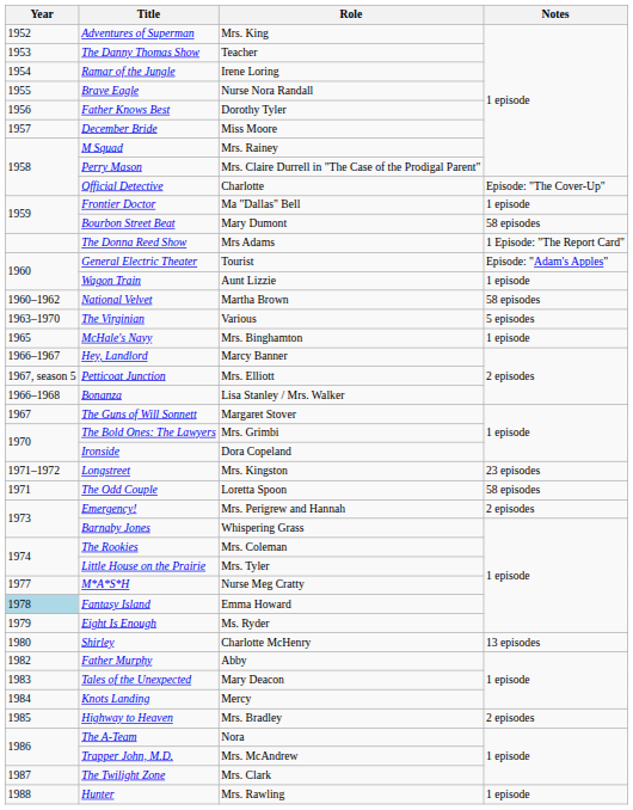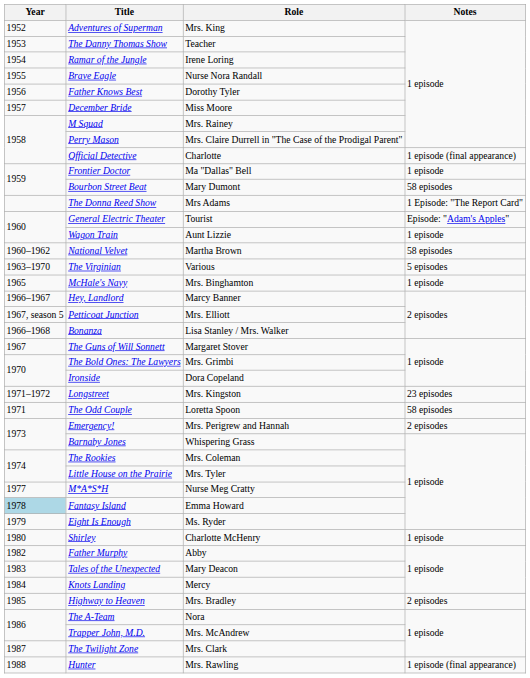 <table class="wikitable" style="font-size: 90%;">
 <tr>
 <th>Year</th>
 <th>Title</th>
 <th>Role</th>
 <th>Notes</th>
 </tr>
 <tr>
 <td>1952</td>
 <td><em><a href='#'>Adventures of Superman</a></em></td>
 <td>Mrs. King</td>
 <td rowspan="8">1 episode</td>
 </tr>
 <tr>
 <td>1953</td>
 <td><em><a href='#'>The Danny Thomas Show</a></em></td>
 <td>Teacher</td>
 </tr>
 <tr>
 <td>1954</td>
 <td><em><a href='#'>Ramar of the Jungle</a></em></td>
 <td>Irene Loring</td>
 </tr>
 <tr>
 <td>1955</td>
 <td><em><a href='#'>Brave Eagle</a></em></td>
 <td>Nurse Nora Randall</td>
 </tr>
 <tr>
 <td>1956</td>
 <td><em><a href='#'>Father Knows Best</a></em></td>
 <td>Dorothy Tyler</td>
 </tr>
 <tr>
 <td>1957</td>
 <td><em><a href='#'>December Bride</a></em></td>
 <td>Miss Moore</td>
 </tr>
 <tr>
 <td rowspan="3">1958</td>
 <td><em><a href='#'>M Squad</a></em></td>
 <td>Mrs. Rainey</td>
 </tr>
 <tr>
 <td><em><a href='#'>Perry Mason</a></em></td>
 <td>Mrs. Claire Durrell in "The Case of the Prodigal Parent"</td>
 </tr>
 <tr>
 <td><em><a href='#'>Official Detective</a></em></td>
 <td>Charlotte</td>
-<td>Episode: "The Cover-Up"</td>
+<td>1 episode (final appearance)</td>
 </tr>
 <tr>
 <td rowspan="2">1959</td>
 <td><em><a href='#'>Frontier Doctor</a></em></td>
 <td>Ma "Dallas" Bell</td>
 <td>1 episode</td>
 </tr>
 <tr>
 <td><em><a href='#'>Bourbon Street Beat</a></em></td>
 <td>Mary Dumont</td>
 <td>58 episodes</td>
 </tr>
 <tr>
 <td></td>
 <td><em><a href='#'>The Donna Reed Show</a></em></td>
 <td>Mrs Adams</td>
 <td>1 Episode: "The Report Card"</td>
 </tr>
 <tr>
 <td rowspan="2">1960</td>
 <td><em><a href='#'>General Electric Theater</a></em></td>
 <td>Tourist</td>
 <td>Episode: "<a href='#'>Adam's Apples</a>"</td>
 </tr>
 <tr>
 <td><em><a href='#'>Wagon Train</a></em></td>
 <td>Aunt Lizzie</td>
 <td>1 episode</td>
 </tr>
 <tr>
 <td>1960–1962</td>
 <td><em><a href='#'>National Velvet</a></em></td>
 <td>Martha Brown</td>
 <td>58 episodes</td>
 </tr>
 <tr>
 <td>1963–1970</td>
 <td><em><a href='#'>The Virginian</a></em></td>
 <td>Various</td>
 <td>5 episodes</td>
 </tr>
 <tr>
 <td>1965</td>
 <td><em><a href='#'>McHale's Navy</a></em></td>
 <td>Mrs. Binghamton</td>
 <td>1 episode</td>
 </tr>
 <tr>
 <td>1966–1967</td>
 <td><em><a href='#'>Hey, Landlord</a></em></td>
 <td>Marcy Banner</td>
 <td rowspan="3">2 episodes</td>
 </tr>
 <tr>
 <td>1967, season 5</td>
 <td><em><a href='#'>Petticoat Junction</a></em></td>
 <td>Mrs. Elliott</td>
 </tr>
 <tr>
 <td>1966–1968</td>
 <td><em><a href='#'>Bonanza</a></em></td>
 <td>Lisa Stanley / Mrs. Walker</td>
 </tr>
 <tr>
 <td>1967</td>
 <td><em><a href='#'>The Guns of Will Sonnett</a></em></td>
 <td>Margaret Stover</td>
 <td rowspan="3">1 episode</td>
 </tr>
 <tr>
 <td rowspan="2">1970</td>
 <td><em><a href='#'>The Bold Ones: The Lawyers</a></em></td>
 <td>Mrs. Grimbi</td>
 </tr>
 <tr>
 <td><em><a href='#'>Ironside</a></em></td>
 <td>Dora Copeland</td>
 </tr>
 <tr>
 <td>1971–1972</td>
 <td><em><a href='#'>Longstreet</a></em></td>
 <td>Mrs. Kingston</td>
 <td>23 episodes</td>
 </tr>
 <tr>
 <td>1971</td>
 <td><em><a href='#'>The Odd Couple</a></em></td>
 <td>Loretta Spoon</td>
 <td>58 episodes</td>
 </tr>
 <tr>
 <td rowspan="2">1973</td>
 <td><em><a href='#'>Emergency!</a></em></td>
 <td>Mrs. Perigrew and Hannah</td>
 <td>2 episodes</td>
 </tr>
 <tr>
 <td><em><a href='#'>Barnaby Jones</a></em></td>
 <td>Whispering Grass</td>
 <td rowspan="6">1 episode</td>
 </tr>
 <tr>
 <td rowspan="2">1974</td>
 <td><em><a href='#'>The Rookies</a></em></td>
 <td>Mrs. Coleman</td>
 </tr>
 <tr>
 <td><em><a href='#'>Little House on the Prairie</a></em></td>
 <td>Mrs. Tyler</td>
 </tr>
 <tr>
 <td>1977</td>
 <td><em><a href='#'>M*A*S*H</a></em></td>
 <td>Nurse Meg Cratty</td>
 </tr>
 <tr>
 <td style="background: lightblue;">1978</td>
 <td><em><a href='#'>Fantasy Island</a></em></td>
 <td>Emma Howard</td>
 </tr>
 <tr>
 <td>1979</td>
 <td><em><a href='#'>Eight Is Enough</a></em></td>
 <td>Ms. Ryder</td>
 </tr>
 <tr>
 <td>1980</td>
 <td><em><a href='#'>Shirley</a></em></td>
 <td>Charlotte McHenry</td>
-<td>13 episodes</td>
+<td>1 episode</td>
 </tr>
 <tr>
 <td>1982</td>
 <td><em><a href='#'>Father Murphy</a></em></td>
 <td>Abby</td>
 <td rowspan="3">1 episode</td>
 </tr>
 <tr>
 <td>1983</td>
 <td><em><a href='#'>Tales of the Unexpected</a></em></td>
 <td>Mary Deacon</td>
 </tr>
 <tr>
 <td>1984</td>
 <td><em><a href='#'>Knots Landing</a></em></td>
 <td>Mercy</td>
 </tr>
 <tr>
 <td>1985</td>
 <td><em><a href='#'>Highway to Heaven</a></em></td>
 <td>Mrs. Bradley</td>
 <td>2 episodes</td>
 </tr>
 <tr>
 <td rowspan="2">1986</td>
 <td><em><a href='#'>The A-Team</a></em></td>
 <td>Nora</td>
 <td rowspan="3">1 episode</td>
 </tr>
 <tr>
 <td><em><a href='#'>Trapper John, M.D.</a></em></td>
 <td>Mrs. McAndrew</td>
 </tr>
 <tr>
 <td>1987</td>
 <td><em><a href='#'>The Twilight Zone</a></em></td>
 <td>Mrs. Clark</td>
 </tr>
 <tr>
 <td>1988</td>
 <td><em><a href='#'>Hunter</a></em></td>
 <td>Mrs. Rawling</td>
-<td>1 episode</td>
+<td>1 episode (final appearance)</td>
 </tr>
 </table>
